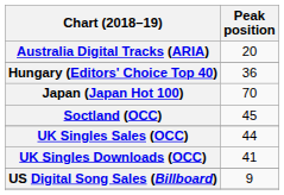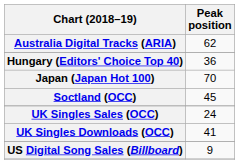 <table class="wikitable sortable plainrowheaders" style="text-align:center">
 <tr>
 <th scope="col">Chart (2018–19)</th>
 <th scope="col">Peak<br> position</th>
 </tr>
 <tr>
 <th scope="row"><a href='#'>Australia Digital Tracks</a> (<a href='#'>ARIA</a>)</th>
-<td>20</td>
+<td>62</td>
 </tr>
 <tr>
 </tr>
 <tr>
 </tr>
 <tr>
 </tr>
 <tr>
 <th scope="row">Hungary (<a href='#'>Editors' Choice Top 40</a>)</th>
 <td>36</td>
 </tr>
 <tr>
 <th scope="row">Japan (<a href='#'>Japan Hot 100</a>)</th>
 <td>70</td>
 </tr>
 <tr>
 <th scope="row"><a href='#'>Soctland</a> (<a href='#'>OCC</a>)</th>
 <td>45</td>
 </tr>
 <tr>
 </tr>
 <tr>
 <th scope="row"><a href='#'>UK Singles Sales</a> (<a href='#'>OCC</a>)</th>
-<td>44</td>
+<td>24</td>
 </tr>
 <tr>
 <th scope="row"><a href='#'>UK Singles Downloads</a> (<a href='#'>OCC</a>)</th>
 <td>41</td>
 </tr>
 <tr>
 </tr>
 <tr>
 <th scope="row">US <a href='#'>Digital Song Sales</a> (<em><a href='#'>Billboard</a></em>)</th>
 <td>9</td>
 </tr>
 <tr>
 </tr>
 <tr>
 </tr>
 <tr>
 </tr>
 </table>
